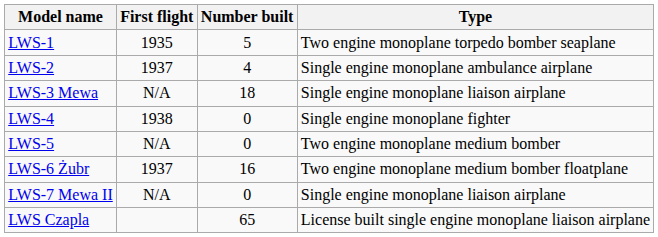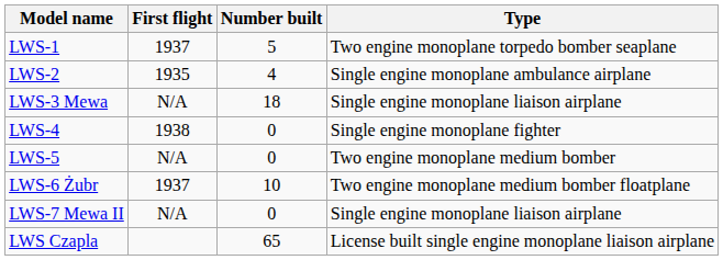 <table class="wikitable sortable">
 <tr>
 <th>Model name</th>
 <th>First flight</th>
 <th>Number built</th>
 <th>Type</th>
 </tr>
 <tr>
 <td align=left><a href='#'>LWS-1</a></td>
-<td align=center>1935</td>
+<td align=center>1937</td>
 <td align=center>5</td>
 <td align=left>Two engine monoplane torpedo bomber seaplane</td>
 </tr>
 <tr>
 <td align=left><a href='#'>LWS-2</a></td>
-<td align=center>1937</td>
+<td align=center>1935</td>
 <td align=center>4</td>
 <td align=left>Single engine monoplane ambulance airplane</td>
 </tr>
 <tr>
 <td align=left><a href='#'>LWS-3 Mewa</a></td>
 <td align=center>N/A</td>
 <td align=center>18</td>
 <td align=left>Single engine monoplane liaison airplane</td>
 </tr>
 <tr>
 <td align=left><a href='#'>LWS-4</a></td>
 <td align=center>1938</td>
 <td align=center>0</td>
 <td align=left>Single engine monoplane fighter</td>
 </tr>
 <tr>
 <td align=left><a href='#'>LWS-5</a></td>
 <td align=center>N/A</td>
 <td align=center>0</td>
 <td align=left>Two engine monoplane medium bomber</td>
 </tr>
 <tr>
 <td align=left><a href='#'>LWS-6 Żubr</a></td>
 <td align=center>1937</td>
-<td align=center>16</td>
+<td align=center>10</td>
 <td align=left>Two engine monoplane medium bomber floatplane</td>
 </tr>
 <tr>
 <td align=left><a href='#'>LWS-7 Mewa II</a></td>
 <td align=center>N/A</td>
 <td align=center>0</td>
 <td align=left>Single engine monoplane liaison airplane</td>
 </tr>
 <tr>
 <td align=left><a href='#'>LWS Czapla</a></td>
 <td align=center></td>
 <td align=center>65</td>
 <td align=left>License built single engine monoplane liaison airplane</td>
 </tr>
 <tr>
 </tr>
 </table>
